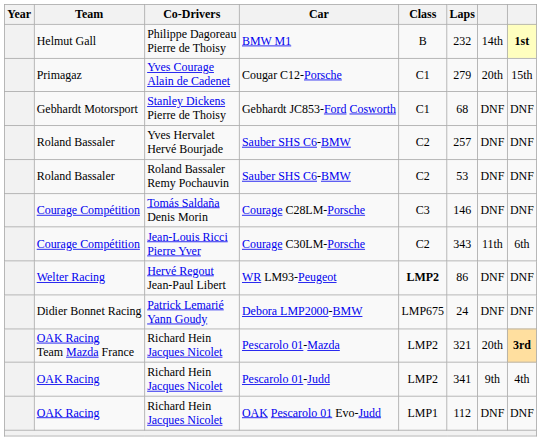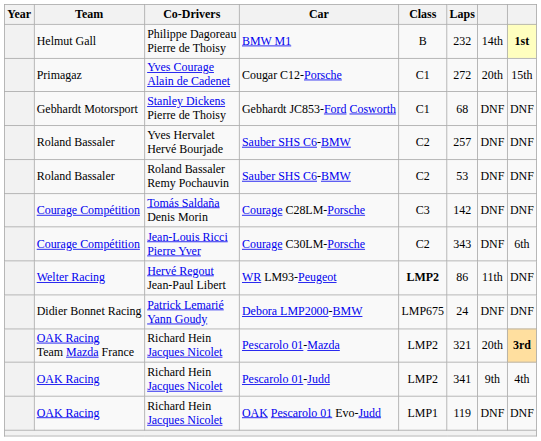 <table class="wikitable" style="text-align:center; font-size:90%">
 <tr>
 <th>Year</th>
 <th>Team</th>
 <th>Co-Drivers</th>
 <th>Car</th>
 <th>Class</th>
 <th>Laps</th>
 <th></th>
 <th></th>
 </tr>
 <tr>
 <th></th>
 <td align="left"> Helmut Gall</td>
 <td align="left"> Philippe Dagoreau<br> Pierre de Thoisy</td>
 <td align="left"><a href='#'>BMW M1</a></td>
 <td>B</td>
 <td>232</td>
 <td>14th</td>
 <td style="background:#FFFFBF;"><strong>1st</strong></td>
 </tr>
 <tr>
 <th></th>
 <td align="left"> Primagaz</td>
 <td align="left"> <a href='#'>Yves Courage</a><br> <a href='#'>Alain de Cadenet</a></td>
 <td align="left">Cougar C12-<a href='#'>Porsche</a></td>
 <td>C1</td>
-<td>279</td>
+<td>272</td>
 <td>20th</td>
 <td>15th</td>
 </tr>
 <tr>
 <th></th>
 <td align="left"> Gebhardt Motorsport</td>
 <td align="left"> <a href='#'>Stanley Dickens</a><br> Pierre de Thoisy</td>
 <td align="left">Gebhardt JC853-<a href='#'>Ford</a> <a href='#'>Cosworth</a></td>
 <td>C1</td>
 <td>68</td>
 <td>DNF</td>
 <td>DNF</td>
 </tr>
 <tr>
 <th></th>
 <td align="left"> Roland Bassaler</td>
 <td align="left"> Yves Hervalet<br> Hervé Bourjade</td>
 <td align="left"><a href='#'>Sauber SHS C6</a>-<a href='#'>BMW</a></td>
 <td>C2</td>
 <td>257</td>
 <td>DNF</td>
 <td>DNF</td>
 </tr>
 <tr>
 <th></th>
 <td align="left"> Roland Bassaler</td>
 <td align="left"> Roland Bassaler<br> Remy Pochauvin</td>
 <td align="left"><a href='#'>Sauber SHS C6</a>-<a href='#'>BMW</a></td>
 <td>C2</td>
 <td>53</td>
 <td>DNF</td>
 <td>DNF</td>
 </tr>
 <tr>
 <th></th>
 <td align="left"> <a href='#'>Courage Compétition</a></td>
 <td align="left"> <a href='#'>Tomás Saldaña</a><br> Denis Morin</td>
 <td align="left"><a href='#'>Courage</a> C28LM-<a href='#'>Porsche</a></td>
 <td>C3</td>
-<td>146</td>
+<td>142</td>
 <td>DNF</td>
 <td>DNF</td>
 </tr>
 <tr>
 <th></th>
 <td align="left"> <a href='#'>Courage Compétition</a></td>
 <td align="left"> <a href='#'>Jean-Louis Ricci</a><br> <a href='#'>Pierre Yver</a></td>
 <td align="left"><a href='#'>Courage</a> C30LM-<a href='#'>Porsche</a></td>
 <td>C2</td>
 <td>343</td>
-<td>11th</td>
+<td>DNF</td>
 <td>6th</td>
 </tr>
 <tr>
 <th></th>
 <td align="left"> <a href='#'>Welter Racing</a></td>
 <td align="left"> <a href='#'>Hervé Regout</a><br> Jean-Paul Libert</td>
 <td align="left"><a href='#'>WR</a> LM93-<a href='#'>Peugeot</a></td>
 <td><strong>LMP2</strong></td>
 <td>86</td>
-<td>DNF</td>
+<td>11th</td>
 <td>DNF</td>
 </tr>
 <tr>
 <th></th>
 <td align="left"> Didier Bonnet Racing</td>
 <td align="left"> <a href='#'>Patrick Lemarié</a><br> <a href='#'>Yann Goudy</a></td>
 <td align="left"><a href='#'>Debora LMP2000</a>-<a href='#'>BMW</a></td>
 <td>LMP675</td>
 <td>24</td>
 <td>DNF</td>
 <td>DNF</td>
 </tr>
 <tr>
 <th></th>
 <td align="left"> <a href='#'>OAK Racing</a><br> Team <a href='#'>Mazda</a> France</td>
 <td align="left"> Richard Hein<br> <a href='#'>Jacques Nicolet</a></td>
 <td align="left"><a href='#'>Pescarolo 01</a>-<a href='#'>Mazda</a></td>
 <td>LMP2</td>
 <td>321</td>
 <td>20th</td>
 <td style="background:#FFDF9F;"><strong>3rd</strong></td>
 </tr>
 <tr>
 <th></th>
 <td align="left"> <a href='#'>OAK Racing</a></td>
 <td align="left"> Richard Hein<br> <a href='#'>Jacques Nicolet</a></td>
 <td align="left"><a href='#'>Pescarolo 01</a>-<a href='#'>Judd</a></td>
 <td>LMP2</td>
 <td>341</td>
 <td>9th</td>
 <td>4th</td>
 </tr>
 <tr>
 <th></th>
 <td align="left"> <a href='#'>OAK Racing</a></td>
 <td align="left"> Richard Hein<br> <a href='#'>Jacques Nicolet</a></td>
 <td align="left"><a href='#'>OAK</a> <a href='#'>Pescarolo 01</a> Evo-<a href='#'>Judd</a></td>
 <td>LMP1</td>
-<td>112</td>
+<td>119</td>
 <td>DNF</td>
 <td>DNF</td>
 </tr>
 <tr>
 <th colspan="8"></th>
 </tr>
 </table>
